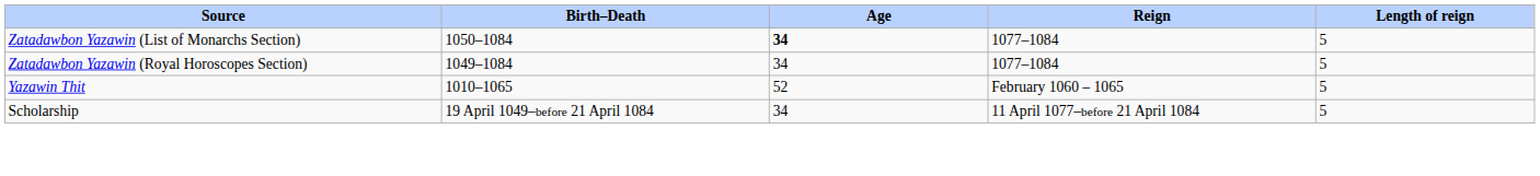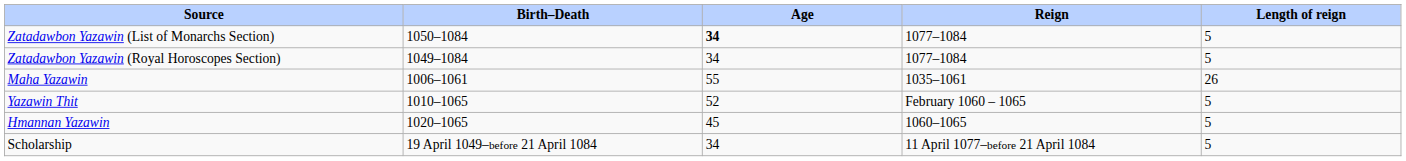 <table class="wikitable">
 <tr>
 <th style="background-color:#B9D1FF" width=20%>Source</th>
 <th style="background-color:#B9D1FF" width=15%>Birth–Death</th>
 <th style="background-color:#B9D1FF" width=10%>Age</th>
 <th style="background-color:#B9D1FF" width=15%>Reign</th>
 <th style="background-color:#B9D1FF" width=10%>Length of reign</th>
 </tr>
 <tr>
 <td><em><a href='#'>Zatadawbon Yazawin</a></em> (List of Monarchs Section)</td>
 <td>1050–1084</td>
 <td><strong>34</strong></td>
 <td>1077–1084</td>
 <td>5</td>
 </tr>
 <tr>
 <td><em><a href='#'>Zatadawbon Yazawin</a></em> (Royal Horoscopes Section)</td>
 <td>1049–1084</td>
 <td>34</td>
 <td>1077–1084</td>
 <td>5</td>
 </tr>
 <tr>
+<td><em><a href='#'>Maha Yazawin</a></em></td>
+<td>1006–1061</td>
+<td>55</td>
+<td>1035–1061</td>
+<td>26</td>
+</tr>
+<tr>
 <td><em><a href='#'>Yazawin Thit</a></em></td>
 <td>1010–1065</td>
 <td>52</td>
 <td>February 1060 – 1065</td>
+<td>5</td>
+</tr>
+<tr>
+<td><em><a href='#'>Hmannan Yazawin</a></em></td>
+<td>1020–1065</td>
+<td>45</td>
+<td>1060–1065</td>
 <td>5</td>
 </tr>
 <tr>
 <td>Scholarship</td>
 <td>19 April 1049–<small>before</small> 21 April 1084</td>
 <td>34</td>
 <td>11 April 1077–<small>before</small> 21 April 1084</td>
 <td>5</td>
 </tr>
 </table>
